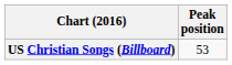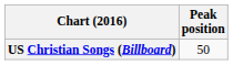 <table class="wikitable sortable plainrowheaders" style="text-align:center">
 <tr>
 <th scope="col">Chart (2016)</th>
 <th scope="col">Peak<br>position</th>
 </tr>
 <tr>
 <th scope="row">US <a href='#'>Christian Songs</a> (<em><a href='#'>Billboard</a></em>)</th>
-<td>53</td>
+<td>50</td>
 </tr>
 </table>
